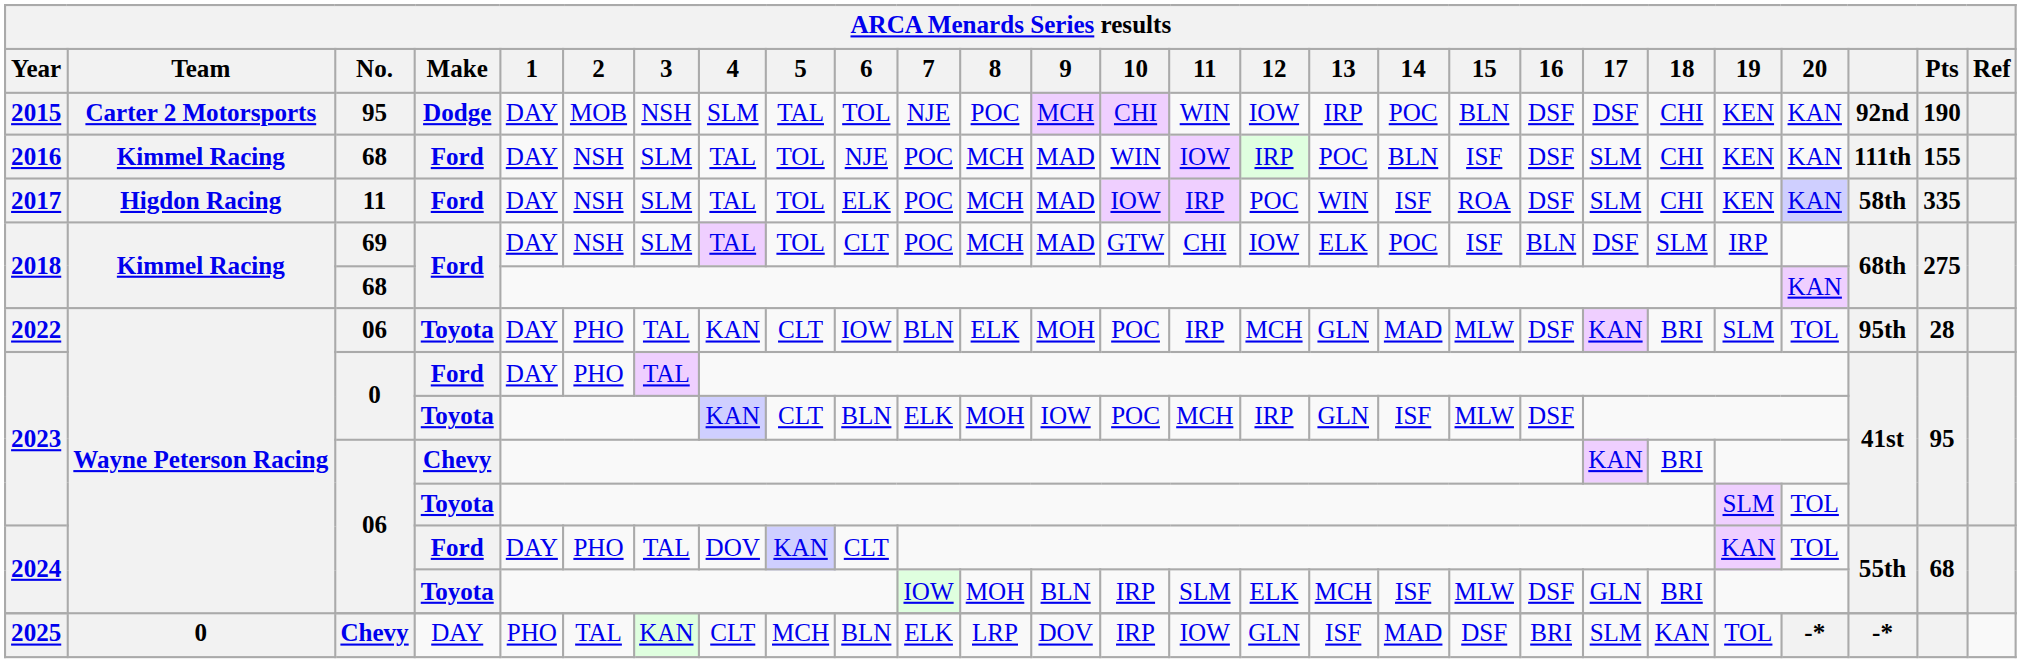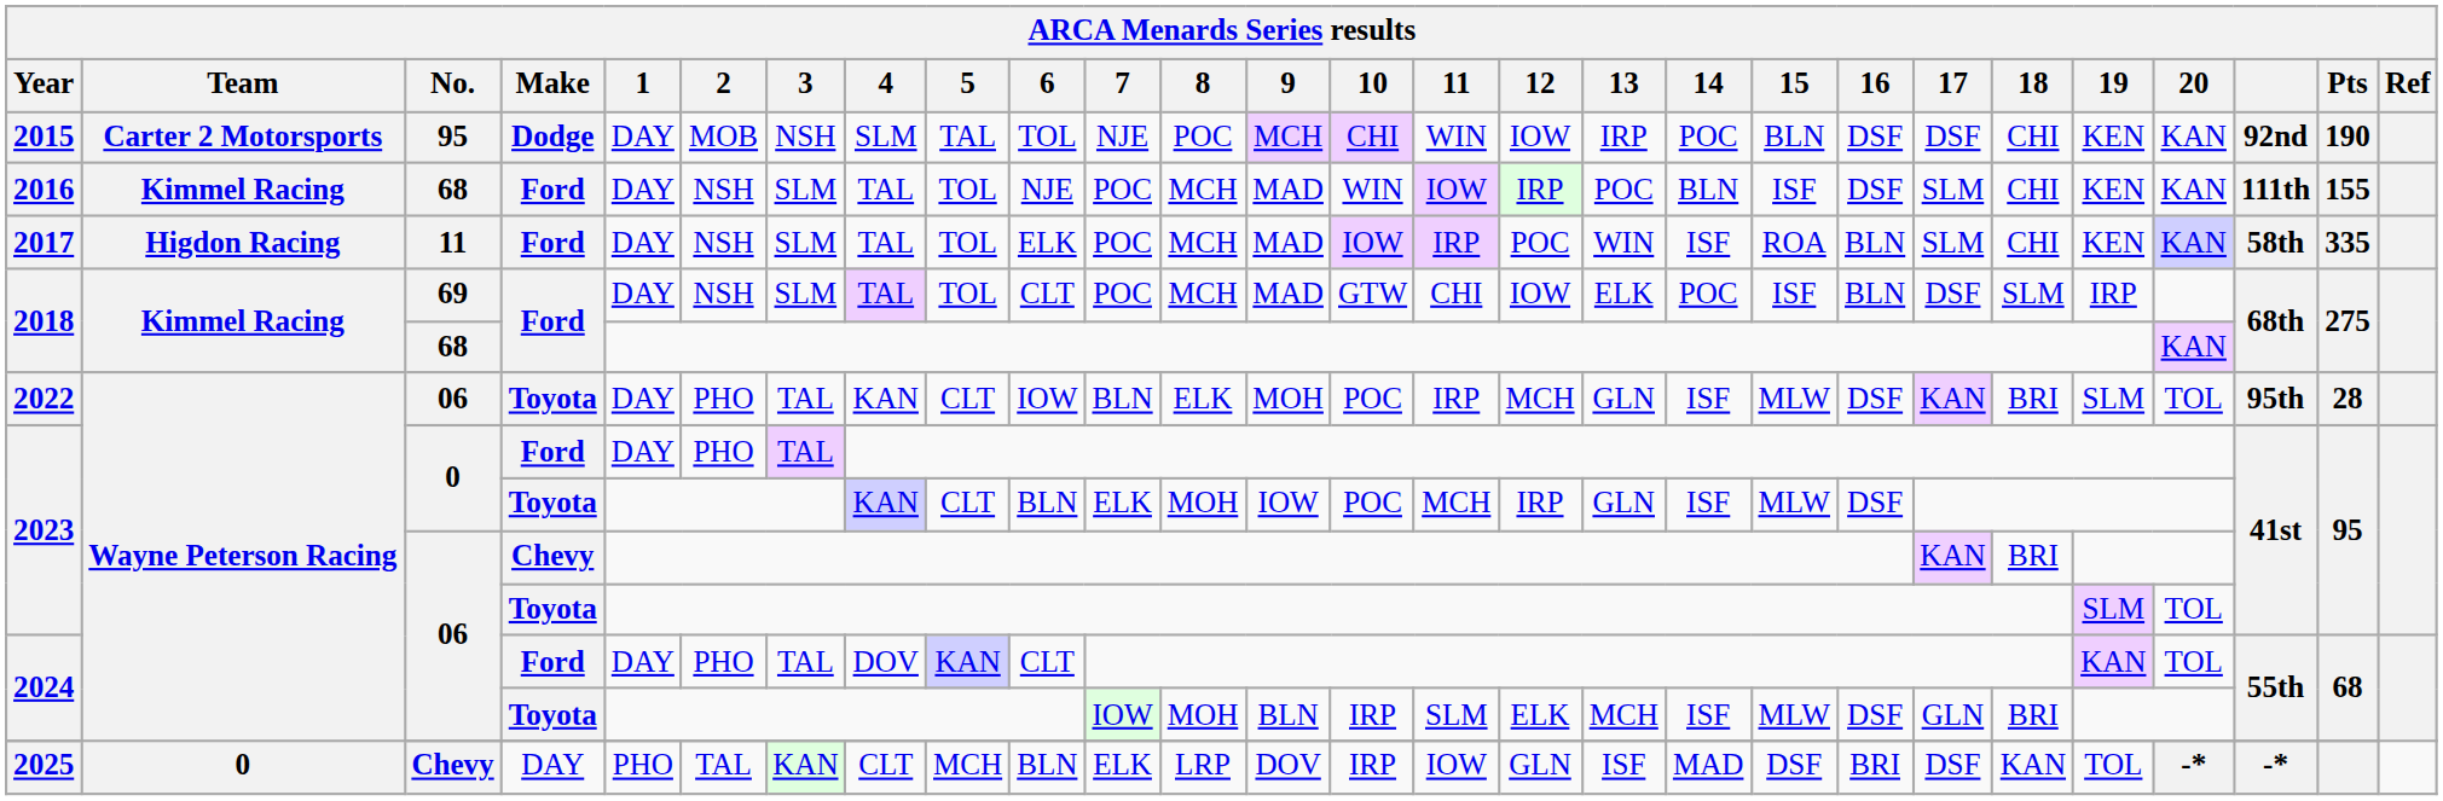 <table class="wikitable" style="text-align:center; font-size:75%">
 <tr>
 <th colspan="27"><a href='#'>ARCA Menards Series</a> results</th>
 </tr>
 <tr>
 <th>Year</th>
 <th>Team</th>
 <th>No.</th>
 <th>Make</th>
 <th>1</th>
 <th>2</th>
 <th>3</th>
 <th>4</th>
 <th>5</th>
 <th>6</th>
 <th>7</th>
 <th>8</th>
 <th>9</th>
 <th>10</th>
 <th>11</th>
 <th>12</th>
 <th>13</th>
 <th>14</th>
 <th>15</th>
 <th>16</th>
 <th>17</th>
 <th>18</th>
 <th>19</th>
 <th>20</th>
 <th></th>
 <th>Pts</th>
 <th>Ref</th>
 </tr>
 <tr>
 <th><a href='#'>2015</a></th>
 <th><a href='#'>Carter 2 Motorsports</a></th>
 <th>95</th>
 <th><a href='#'>Dodge</a></th>
 <td><a href='#'>DAY</a></td>
 <td><a href='#'>MOB</a></td>
 <td><a href='#'>NSH</a></td>
 <td><a href='#'>SLM</a></td>
 <td><a href='#'>TAL</a></td>
 <td><a href='#'>TOL</a></td>
 <td><a href='#'>NJE</a></td>
 <td><a href='#'>POC</a></td>
 <td style="background:#EFCFFF;"><a href='#'>MCH</a><br></td>
 <td style="background:#EFCFFF;"><a href='#'>CHI</a><br></td>
 <td><a href='#'>WIN</a></td>
 <td><a href='#'>IOW</a></td>
 <td><a href='#'>IRP</a></td>
 <td><a href='#'>POC</a></td>
 <td><a href='#'>BLN</a></td>
 <td><a href='#'>DSF</a></td>
 <td><a href='#'>DSF</a></td>
 <td><a href='#'>CHI</a></td>
 <td><a href='#'>KEN</a></td>
 <td><a href='#'>KAN</a></td>
 <th>92nd</th>
 <th>190</th>
 <th></th>
 </tr>
 <tr>
 <th><a href='#'>2016</a></th>
 <th><a href='#'>Kimmel Racing</a></th>
 <th>68</th>
 <th><a href='#'>Ford</a></th>
 <td><a href='#'>DAY</a></td>
 <td><a href='#'>NSH</a></td>
 <td><a href='#'>SLM</a></td>
 <td><a href='#'>TAL</a></td>
 <td><a href='#'>TOL</a></td>
 <td><a href='#'>NJE</a></td>
 <td><a href='#'>POC</a></td>
 <td><a href='#'>MCH</a></td>
 <td><a href='#'>MAD</a></td>
 <td><a href='#'>WIN</a></td>
 <td style="background:#EFCFFF;"><a href='#'>IOW</a><br></td>
 <td style="background:#DFFFDF;"><a href='#'>IRP</a><br></td>
 <td><a href='#'>POC</a></td>
 <td><a href='#'>BLN</a></td>
 <td><a href='#'>ISF</a></td>
 <td><a href='#'>DSF</a></td>
 <td><a href='#'>SLM</a></td>
 <td><a href='#'>CHI</a></td>
 <td><a href='#'>KEN</a></td>
 <td><a href='#'>KAN</a></td>
 <th>111th</th>
 <th>155</th>
 <th></th>
 </tr>
 <tr>
 <th><a href='#'>2017</a></th>
 <th><a href='#'>Higdon Racing</a></th>
 <th>11</th>
 <th><a href='#'>Ford</a></th>
 <td><a href='#'>DAY</a></td>
 <td><a href='#'>NSH</a></td>
 <td><a href='#'>SLM</a></td>
 <td><a href='#'>TAL</a></td>
 <td><a href='#'>TOL</a></td>
 <td><a href='#'>ELK</a></td>
 <td><a href='#'>POC</a></td>
 <td><a href='#'>MCH</a></td>
 <td><a href='#'>MAD</a></td>
 <td style="background:#EFCFFF;"><a href='#'>IOW</a><br></td>
 <td style="background:#EFCFFF;"><a href='#'>IRP</a><br></td>
 <td><a href='#'>POC</a></td>
 <td><a href='#'>WIN</a></td>
 <td><a href='#'>ISF</a></td>
 <td><a href='#'>ROA</a></td>
-<td><a href='#'>DSF</a></td>
+<td><a href='#'>BLN</a></td>
 <td><a href='#'>SLM</a></td>
 <td><a href='#'>CHI</a></td>
 <td><a href='#'>KEN</a></td>
 <td style="background:#CFCFFF;"><a href='#'>KAN</a><br></td>
 <th>58th</th>
 <th>335</th>
 <th></th>
 </tr>
 <tr>
 <th rowspan=2><a href='#'>2018</a></th>
 <th rowspan=2><a href='#'>Kimmel Racing</a></th>
 <th>69</th>
 <th rowspan=2><a href='#'>Ford</a></th>
 <td><a href='#'>DAY</a></td>
 <td><a href='#'>NSH</a></td>
 <td><a href='#'>SLM</a></td>
 <td style="background:#EFCFFF;"><a href='#'>TAL</a><br></td>
 <td><a href='#'>TOL</a></td>
 <td><a href='#'>CLT</a></td>
 <td><a href='#'>POC</a></td>
 <td><a href='#'>MCH</a></td>
 <td><a href='#'>MAD</a></td>
 <td><a href='#'>GTW</a></td>
 <td><a href='#'>CHI</a></td>
 <td><a href='#'>IOW</a></td>
 <td><a href='#'>ELK</a></td>
 <td><a href='#'>POC</a></td>
 <td><a href='#'>ISF</a></td>
 <td><a href='#'>BLN</a></td>
 <td><a href='#'>DSF</a></td>
 <td><a href='#'>SLM</a></td>
 <td><a href='#'>IRP</a></td>
 <td></td>
 <th rowspan=2>68th</th>
 <th rowspan=2>275</th>
 <th rowspan=2></th>
 </tr>
 <tr>
 <th>68</th>
 <td colspan=19></td>
 <td style="background:#EFCFFF;"><a href='#'>KAN</a><br></td>
 </tr>
 <tr>
 <th><a href='#'>2022</a></th>
 <th rowspan=8><a href='#'>Wayne Peterson Racing</a></th>
 <th>06</th>
 <th><a href='#'>Toyota</a></th>
 <td><a href='#'>DAY</a></td>
 <td><a href='#'>PHO</a></td>
 <td><a href='#'>TAL</a></td>
 <td><a href='#'>KAN</a></td>
 <td><a href='#'>CLT</a></td>
 <td><a href='#'>IOW</a></td>
 <td><a href='#'>BLN</a></td>
 <td><a href='#'>ELK</a></td>
 <td><a href='#'>MOH</a></td>
 <td><a href='#'>POC</a></td>
 <td><a href='#'>IRP</a></td>
 <td><a href='#'>MCH</a></td>
 <td><a href='#'>GLN</a></td>
-<td><a href='#'>MAD</a></td>
+<td><a href='#'>ISF</a></td>
 <td><a href='#'>MLW</a></td>
 <td><a href='#'>DSF</a></td>
 <td style="background:#EFCFFF;"><a href='#'>KAN</a><br></td>
 <td><a href='#'>BRI</a></td>
 <td><a href='#'>SLM</a></td>
 <td><a href='#'>TOL</a></td>
 <th>95th</th>
 <th>28</th>
 <th></th>
 </tr>
 <tr>
 <th rowspan=4><a href='#'>2023</a></th>
 <th rowspan=2>0</th>
 <th><a href='#'>Ford</a></th>
 <td><a href='#'>DAY</a></td>
 <td><a href='#'>PHO</a></td>
 <td style="background:#EFCFFF;"><a href='#'>TAL</a><br></td>
 <td colspan=17></td>
 <th rowspan=4>41st</th>
 <th rowspan=4>95</th>
 <th rowspan=4></th>
 </tr>
 <tr>
 <th><a href='#'>Toyota</a></th>
 <td colspan=3></td>
 <td style="background:#CFCFFF;"><a href='#'>KAN</a><br></td>
 <td><a href='#'>CLT</a></td>
 <td><a href='#'>BLN</a></td>
 <td><a href='#'>ELK</a></td>
 <td><a href='#'>MOH</a></td>
 <td><a href='#'>IOW</a></td>
 <td><a href='#'>POC</a></td>
 <td><a href='#'>MCH</a></td>
 <td><a href='#'>IRP</a></td>
 <td><a href='#'>GLN</a></td>
 <td><a href='#'>ISF</a></td>
 <td><a href='#'>MLW</a></td>
 <td><a href='#'>DSF</a></td>
 <td colspan=4></td>
 </tr>
 <tr>
 <th rowspan=4>06</th>
 <th><a href='#'>Chevy</a></th>
 <td colspan=16></td>
 <td style="background:#EFCFFF;"><a href='#'>KAN</a><br></td>
 <td><a href='#'>BRI</a></td>
 <td colspan=2></td>
 </tr>
 <tr>
 <th><a href='#'>Toyota</a></th>
 <td colspan=18></td>
 <td style="background:#EFCFFF;"><a href='#'>SLM</a><br></td>
 <td><a href='#'>TOL</a></td>
 </tr>
 <tr>
 <th rowspan=2><a href='#'>2024</a></th>
 <th><a href='#'>Ford</a></th>
 <td><a href='#'>DAY</a></td>
 <td><a href='#'>PHO</a></td>
 <td><a href='#'>TAL</a></td>
 <td><a href='#'>DOV</a></td>
 <td style="background:#CFCFFF;"><a href='#'>KAN</a><br></td>
 <td><a href='#'>CLT</a></td>
 <td colspan=12></td>
 <td style="background:#EFCFFF;"><a href='#'>KAN</a><br></td>
 <td><a href='#'>TOL</a></td>
 <th rowspan=2>55th</th>
 <th rowspan=2>68</th>
 <th rowspan=2></th>
 </tr>
 <tr>
 <th><a href='#'>Toyota</a></th>
 <td colspan=6></td>
 <td style="background:#DFFFDF;"><a href='#'>IOW</a><br></td>
 <td><a href='#'>MOH</a></td>
 <td><a href='#'>BLN</a></td>
 <td><a href='#'>IRP</a></td>
 <td><a href='#'>SLM</a></td>
 <td><a href='#'>ELK</a></td>
 <td><a href='#'>MCH</a></td>
 <td><a href='#'>ISF</a></td>
 <td><a href='#'>MLW</a></td>
 <td><a href='#'>DSF</a></td>
 <td><a href='#'>GLN</a></td>
 <td><a href='#'>BRI</a></td>
 <td colspan=2></td>
 </tr>
 <tr>
 </tr>
 <tr>
 <th><a href='#'>2025</a></th>
 <th>0</th>
 <th><a href='#'>Chevy</a></th>
 <td><a href='#'>DAY</a></td>
 <td><a href='#'>PHO</a></td>
 <td><a href='#'>TAL</a></td>
 <td style="background:#DFFFDF;"><a href='#'>KAN</a><br></td>
 <td><a href='#'>CLT</a></td>
 <td><a href='#'>MCH</a></td>
 <td><a href='#'>BLN</a></td>
 <td><a href='#'>ELK</a></td>
 <td><a href='#'>LRP</a></td>
 <td><a href='#'>DOV</a></td>
 <td><a href='#'>IRP</a></td>
 <td><a href='#'>IOW</a></td>
 <td><a href='#'>GLN</a></td>
 <td><a href='#'>ISF</a></td>
 <td><a href='#'>MAD</a></td>
 <td><a href='#'>DSF</a></td>
 <td><a href='#'>BRI</a></td>
-<td><a href='#'>SLM</a></td>
+<td><a href='#'>DSF</a></td>
 <td><a href='#'>KAN</a></td>
 <td><a href='#'>TOL</a></td>
 <th>-*</th>
 <th>-*</th>
 <th></th>
 </tr>
 </table>
